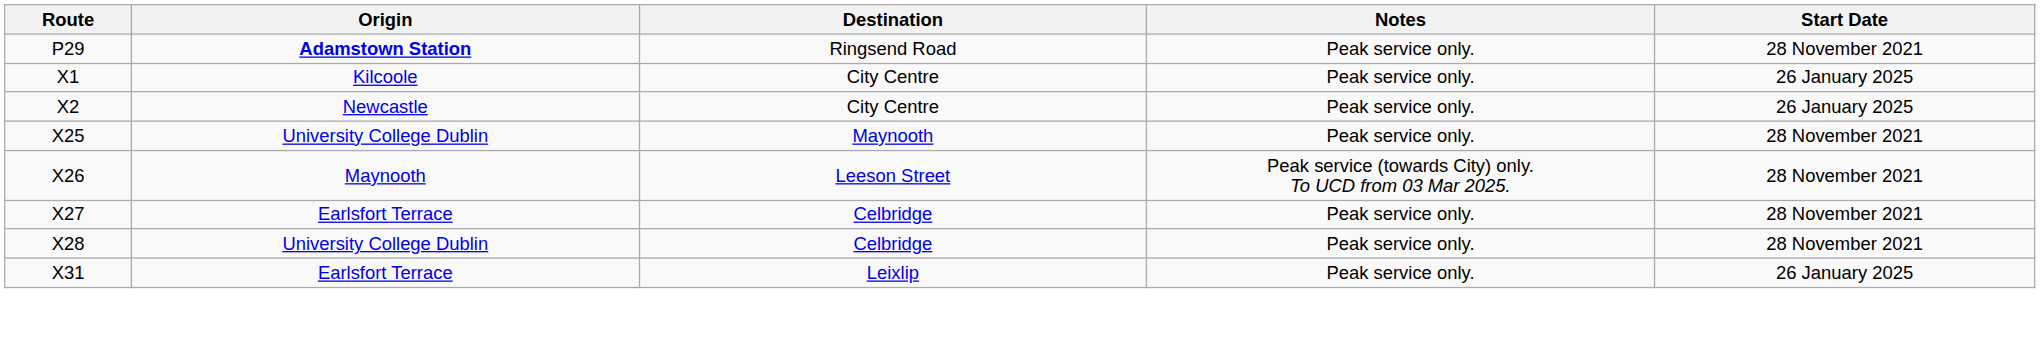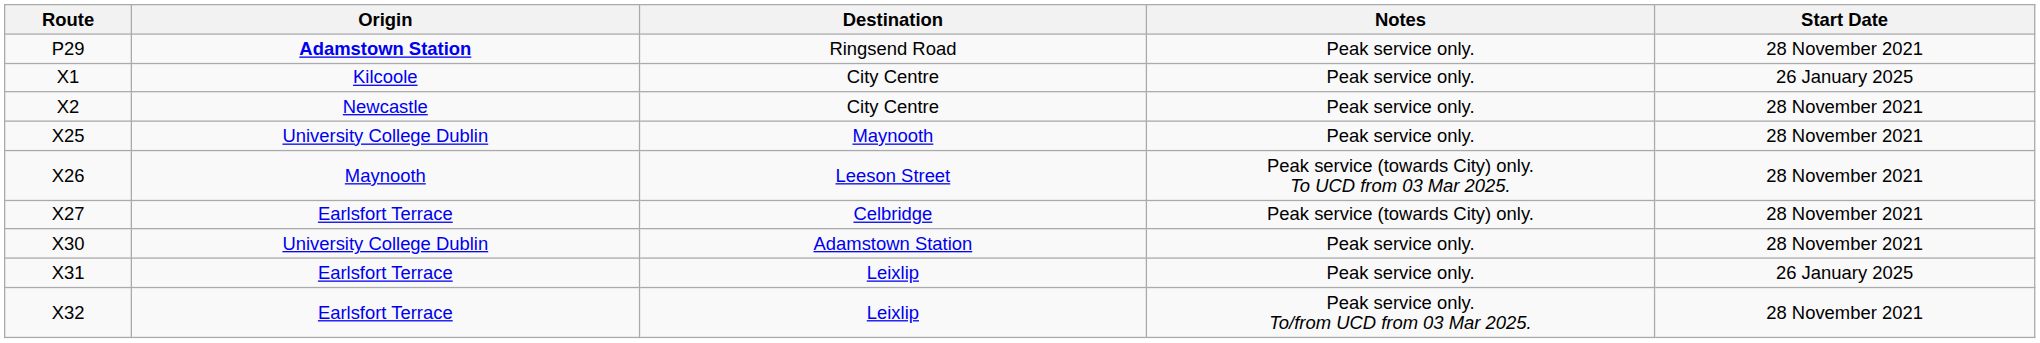 <table class="wikitable" style="font-size: 90%; text-align:center" width="80%">
 <tr>
 <th width="5%">Route</th>
 <th width="20%">Origin</th>
 <th width="20%">Destination</th>
 <th width="20%">Notes</th>
 <th width="15%">Start Date</th>
 </tr>
 <tr>
 <td>P29</td>
 <td><strong><a href='#'>Adamstown Station</a></strong></td>
 <td>Ringsend Road</td>
 <td>Peak service only.</td>
 <td>28 November 2021</td>
 </tr>
 <tr>
 <td>X1</td>
 <td><a href='#'>Kilcoole</a></td>
 <td>City Centre</td>
 <td>Peak service only.</td>
 <td>26 January 2025</td>
 </tr>
 <tr>
 <td>X2</td>
 <td><a href='#'>Newcastle</a></td>
 <td>City Centre</td>
 <td>Peak service only.</td>
-<td>26 January 2025</td>
+<td>28 November 2021</td>
 </tr>
 <tr>
 <td>X25</td>
 <td><a href='#'>University College Dublin</a></td>
 <td><a href='#'>Maynooth</a></td>
 <td>Peak service only.</td>
 <td>28 November 2021</td>
 </tr>
 <tr>
 <td>X26</td>
 <td><a href='#'>Maynooth</a></td>
 <td><a href='#'>Leeson Street</a></td>
 <td>Peak service (towards City) only.<br><em>To UCD from 03 Mar 2025.</em></td>
 <td>28 November 2021</td>
 </tr>
 <tr>
 <td>X27</td>
 <td><a href='#'>Earlsfort Terrace</a></td>
 <td><a href='#'>Celbridge</a></td>
-<td>Peak service only.</td>
+<td>Peak service (towards City) only.</td>
 <td>28 November 2021</td>
 </tr>
 <tr>
-<td>X28</td>
+<td>X30</td>
 <td><a href='#'>University College Dublin</a></td>
-<td><a href='#'>Celbridge</a></td>
+<td><a href='#'>Adamstown Station</a></td>
 <td>Peak service only.</td>
 <td>28 November 2021</td>
 </tr>
 <tr>
 <td>X31</td>
 <td><a href='#'>Earlsfort Terrace</a></td>
 <td><a href='#'>Leixlip</a></td>
 <td>Peak service only.</td>
 <td>26 January 2025</td>
 </tr>
+<tr>
+<td>X32</td>
+<td><a href='#'>Earlsfort Terrace</a></td>
+<td><a href='#'>Leixlip</a></td>
+<td>Peak service only.<br><em>To/from UCD from 03 Mar 2025.</em></td>
+<td>28 November 2021</td>
+</tr>
 </table>
